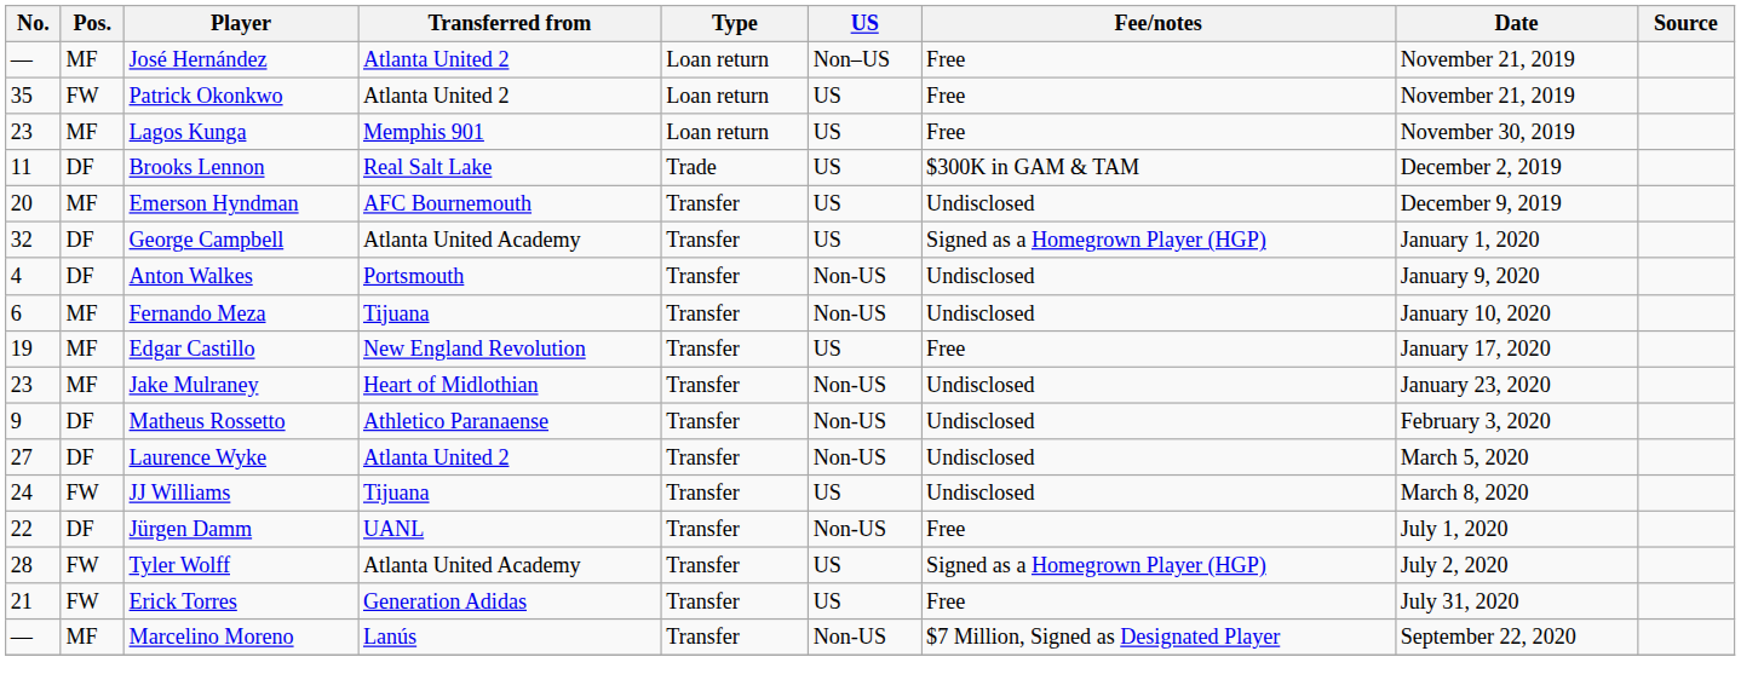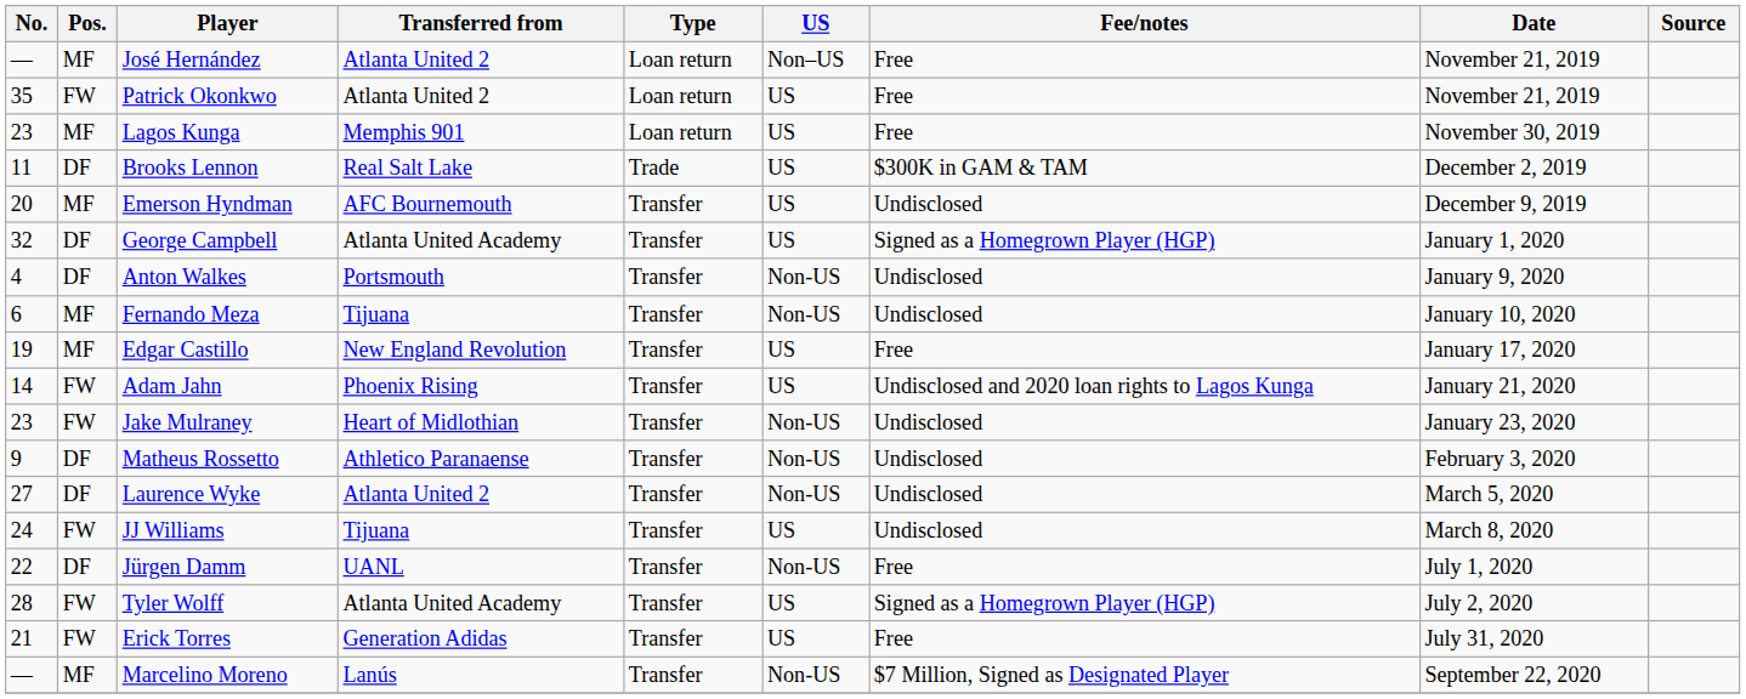 <table class="wikitable sortable" style="width:95%; text-align:center; font-size:95%; text-align:left;">
 <tr>
 <th>No.</th>
 <th>Pos.</th>
 <th>Player</th>
 <th>Transferred from</th>
 <th>Type</th>
 <th><a href='#'>US</a></th>
 <th>Fee/notes</th>
 <th>Date</th>
 <th>Source</th>
 </tr>
 <tr>
 <td>—</td>
 <td>MF</td>
 <td> <a href='#'>José Hernández</a></td>
 <td> <a href='#'>Atlanta United 2</a></td>
 <td>Loan return</td>
 <td>Non–US</td>
 <td>Free</td>
 <td>November 21, 2019</td>
 <td></td>
 </tr>
 <tr>
 <td>35</td>
 <td>FW</td>
 <td> <a href='#'>Patrick Okonkwo</a></td>
 <td> Atlanta United 2</td>
 <td>Loan return</td>
 <td>US</td>
 <td>Free</td>
 <td>November 21, 2019</td>
 <td></td>
 </tr>
 <tr>
 <td>23</td>
 <td>MF</td>
 <td> <a href='#'>Lagos Kunga</a></td>
 <td> <a href='#'>Memphis 901</a></td>
 <td>Loan return</td>
 <td>US</td>
 <td>Free</td>
 <td>November 30, 2019</td>
 <td></td>
 </tr>
 <tr>
 <td>11</td>
 <td>DF</td>
 <td> <a href='#'>Brooks Lennon</a></td>
 <td> <a href='#'>Real Salt Lake</a></td>
 <td>Trade</td>
 <td>US</td>
 <td>$300K in GAM & TAM</td>
 <td>December 2, 2019</td>
 <td></td>
 </tr>
 <tr>
 <td>20</td>
 <td>MF</td>
 <td> <a href='#'>Emerson Hyndman</a></td>
 <td> <a href='#'>AFC Bournemouth</a></td>
 <td>Transfer</td>
 <td>US</td>
 <td>Undisclosed</td>
 <td>December 9, 2019</td>
 <td></td>
 </tr>
 <tr>
 <td>32</td>
 <td>DF</td>
 <td> <a href='#'>George Campbell</a></td>
 <td> Atlanta United Academy</td>
 <td>Transfer</td>
 <td>US</td>
 <td>Signed as a <a href='#'>Homegrown Player (HGP)</a></td>
 <td>January 1, 2020</td>
 <td></td>
 </tr>
 <tr>
 <td>4</td>
 <td>DF</td>
 <td> <a href='#'>Anton Walkes</a></td>
 <td> <a href='#'>Portsmouth</a></td>
 <td>Transfer</td>
 <td>Non-US</td>
 <td>Undisclosed</td>
 <td>January 9, 2020</td>
 <td></td>
 </tr>
 <tr>
 <td>6</td>
 <td>MF</td>
 <td> <a href='#'>Fernando Meza</a></td>
 <td> <a href='#'>Tijuana</a></td>
 <td>Transfer</td>
 <td>Non-US</td>
 <td>Undisclosed</td>
 <td>January 10, 2020</td>
 <td></td>
 </tr>
 <tr>
 <td>19</td>
 <td>MF</td>
 <td> <a href='#'>Edgar Castillo</a></td>
 <td> <a href='#'>New England Revolution</a></td>
 <td>Transfer</td>
 <td>US</td>
 <td>Free</td>
 <td>January 17, 2020</td>
 <td></td>
 </tr>
 <tr>
+<td>14</td>
+<td>FW</td>
+<td> <a href='#'>Adam Jahn</a></td>
+<td> <a href='#'>Phoenix Rising</a></td>
+<td>Transfer</td>
+<td>US</td>
+<td>Undisclosed and 2020 loan rights to <a href='#'>Lagos Kunga</a></td>
+<td>January 21, 2020</td>
+<td></td>
+</tr>
+<tr>
 <td>23</td>
-<td>MF</td>
+<td>FW</td>
 <td> <a href='#'>Jake Mulraney</a></td>
 <td> <a href='#'>Heart of Midlothian</a></td>
 <td>Transfer</td>
 <td>Non-US</td>
 <td>Undisclosed</td>
 <td>January 23, 2020</td>
 <td></td>
 </tr>
 <tr>
 <td>9</td>
 <td>DF</td>
 <td> <a href='#'>Matheus Rossetto</a></td>
 <td> <a href='#'>Athletico Paranaense</a></td>
 <td>Transfer</td>
 <td>Non-US</td>
 <td>Undisclosed</td>
 <td>February 3, 2020</td>
 <td></td>
 </tr>
 <tr>
 <td>27</td>
 <td>DF</td>
 <td> <a href='#'>Laurence Wyke</a></td>
 <td> <a href='#'>Atlanta United 2</a></td>
 <td>Transfer</td>
 <td>Non-US</td>
 <td>Undisclosed</td>
 <td>March 5, 2020</td>
 <td></td>
 </tr>
 <tr>
 <td>24</td>
 <td>FW</td>
 <td> <a href='#'>JJ Williams</a></td>
 <td> <a href='#'>Tijuana</a></td>
 <td>Transfer</td>
 <td>US</td>
 <td>Undisclosed</td>
 <td>March 8, 2020</td>
 <td></td>
 </tr>
 <tr>
 <td>22</td>
 <td>DF</td>
 <td> <a href='#'>Jürgen Damm</a></td>
 <td> <a href='#'>UANL</a></td>
 <td>Transfer</td>
 <td>Non-US</td>
 <td>Free</td>
 <td>July 1, 2020</td>
 <td></td>
 </tr>
 <tr>
 <td>28</td>
 <td>FW</td>
 <td> <a href='#'>Tyler Wolff</a></td>
 <td> Atlanta United Academy</td>
 <td>Transfer</td>
 <td>US</td>
 <td>Signed as a <a href='#'>Homegrown Player (HGP)</a></td>
 <td>July 2, 2020</td>
 <td></td>
 </tr>
 <tr>
 <td>21</td>
 <td>FW</td>
 <td> <a href='#'>Erick Torres</a></td>
 <td><a href='#'>Generation Adidas</a></td>
 <td>Transfer</td>
 <td>US</td>
 <td>Free</td>
 <td>July 31, 2020</td>
 <td></td>
 </tr>
 <tr>
 <td>—</td>
 <td>MF</td>
 <td> <a href='#'>Marcelino Moreno</a></td>
 <td> <a href='#'>Lanús</a></td>
 <td>Transfer</td>
 <td>Non-US</td>
 <td>$7 Million, Signed as <a href='#'>Designated Player</a></td>
 <td>September 22, 2020</td>
 <td></td>
 </tr>
 <tr>
 </tr>
 </table>
